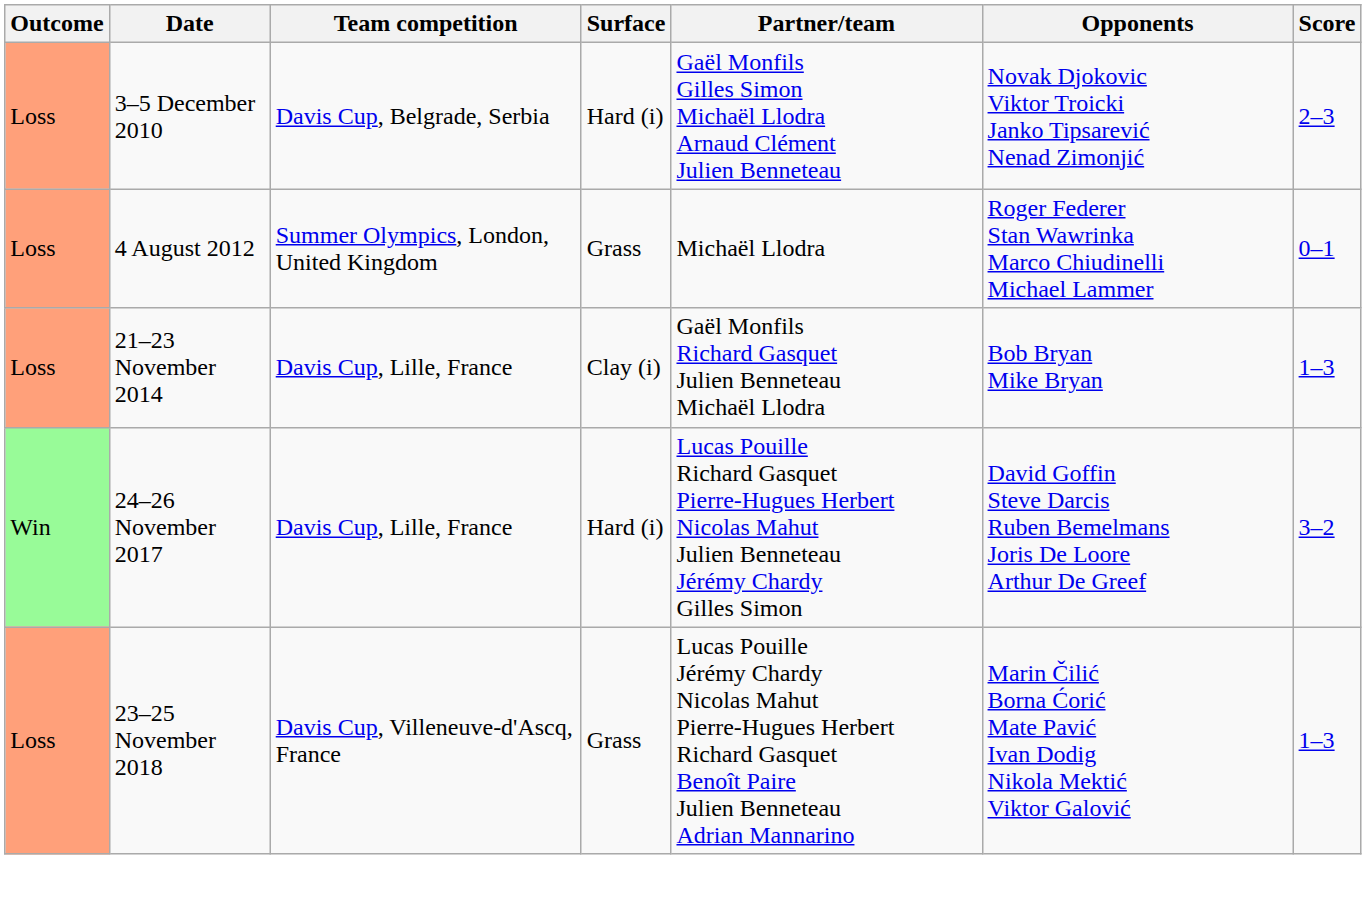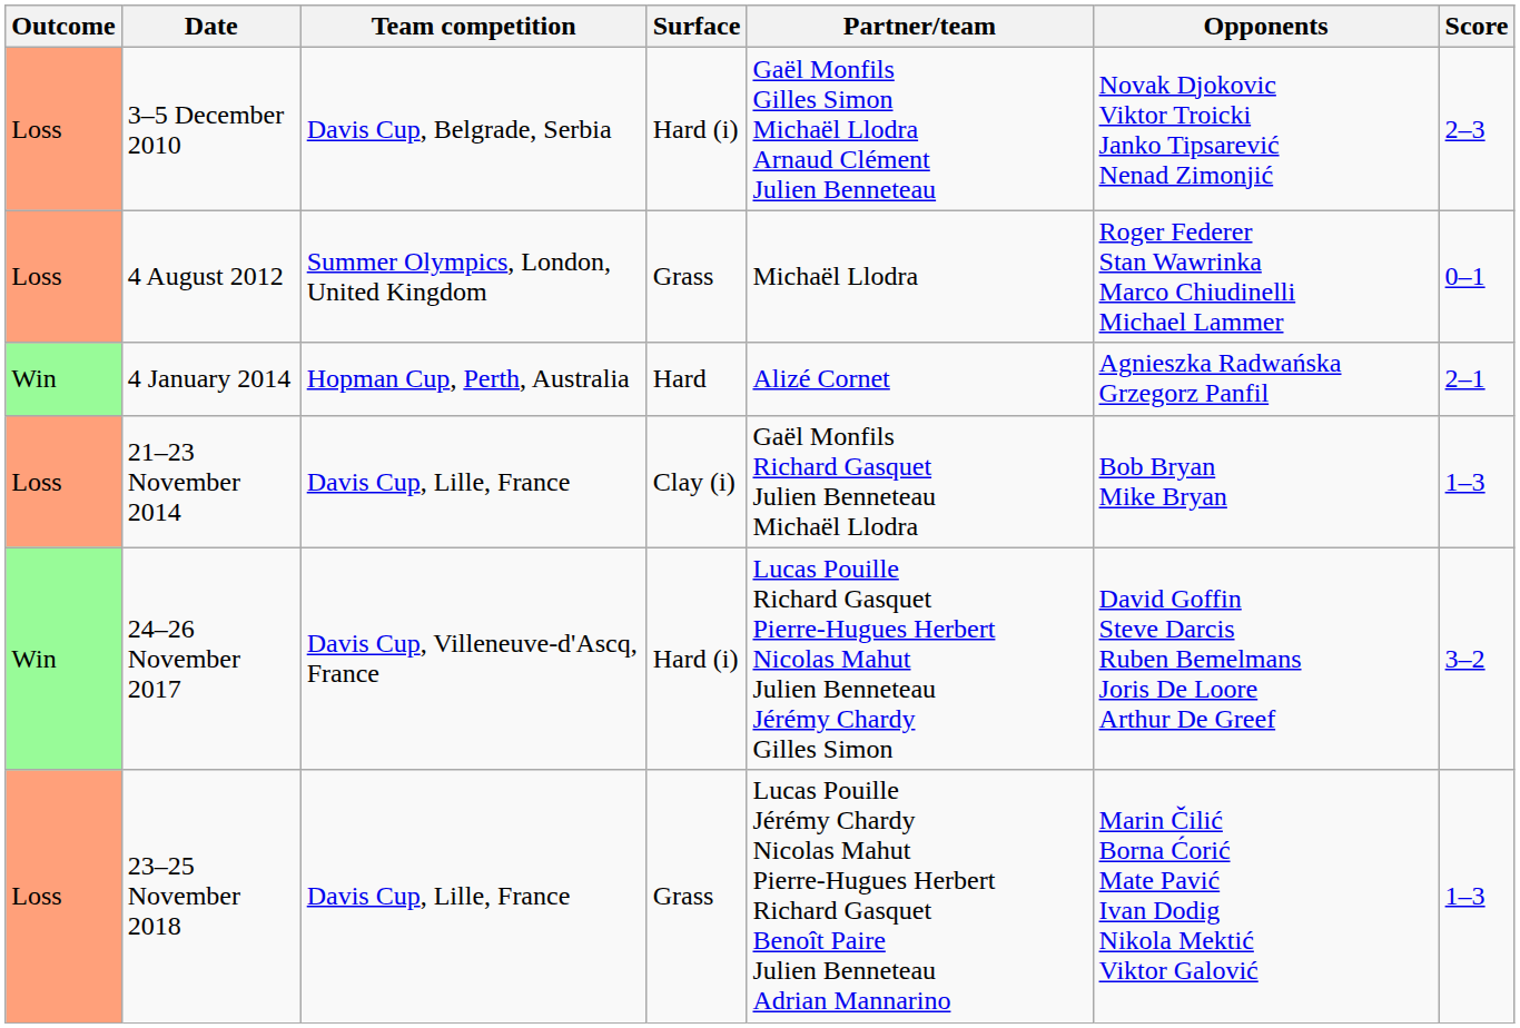 <table class="sortable wikitable">
 <tr>
 <th>Outcome</th>
 <th width=100>Date</th>
 <th width=200>Team competition</th>
 <th>Surface</th>
 <th width=200>Partner/team</th>
 <th width=200>Opponents</th>
 <th class=unsortable>Score</th>
 </tr>
 <tr>
 <td style="background:#ffa07a;">Loss</td>
 <td>3–5 December 2010</td>
 <td><a href='#'>Davis Cup</a>, Belgrade, Serbia</td>
 <td>Hard (i)</td>
 <td> <a href='#'>Gaël Monfils</a><br> <a href='#'>Gilles Simon</a><br> <a href='#'>Michaël Llodra</a><br> <a href='#'>Arnaud Clément</a><br> <a href='#'>Julien Benneteau</a></td>
 <td> <a href='#'>Novak Djokovic</a><br> <a href='#'>Viktor Troicki</a><br> <a href='#'>Janko Tipsarević</a><br> <a href='#'>Nenad Zimonjić</a></td>
 <td><a href='#'>2–3</a></td>
 </tr>
 <tr>
 <td style="background:#ffa07a;">Loss</td>
 <td>4 August 2012</td>
 <td><a href='#'>Summer Olympics</a>, London, United Kingdom</td>
 <td>Grass</td>
 <td> Michaël Llodra</td>
 <td> <a href='#'>Roger Federer</a><br> <a href='#'>Stan Wawrinka</a><br> <a href='#'>Marco Chiudinelli</a><br> <a href='#'>Michael Lammer</a></td>
 <td><a href='#'>0–1</a></td>
 </tr>
 <tr>
+<td style="background:#98fb98;">Win</td>
+<td>4 January 2014</td>
+<td><a href='#'>Hopman Cup</a>, <a href='#'>Perth</a>, Australia</td>
+<td>Hard</td>
+<td> <a href='#'>Alizé Cornet</a></td>
+<td> <a href='#'>Agnieszka Radwańska</a><br> <a href='#'>Grzegorz Panfil</a></td>
+<td><a href='#'>2–1</a></td>
+</tr>
+<tr>
 <td style="background:#ffa07a;">Loss</td>
 <td>21–23 November 2014</td>
 <td><a href='#'>Davis Cup</a>, Lille, France</td>
 <td>Clay (i)</td>
 <td> Gaël Monfils<br> <a href='#'>Richard Gasquet</a><br> Julien Benneteau<br> Michaël Llodra</td>
 <td> <a href='#'>Bob Bryan</a><br> <a href='#'>Mike Bryan</a></td>
 <td><a href='#'>1–3</a></td>
 </tr>
 <tr>
 <td style="background:#98fb98;">Win</td>
 <td>24–26 November 2017</td>
-<td><a href='#'>Davis Cup</a>, Lille, France</td>
+<td><a href='#'>Davis Cup</a>, Villeneuve-d'Ascq, France</td>
 <td>Hard (i)</td>
 <td> <a href='#'>Lucas Pouille</a><br> Richard Gasquet<br> <a href='#'>Pierre-Hugues Herbert</a><br> <a href='#'>Nicolas Mahut</a><br> Julien Benneteau<br> <a href='#'>Jérémy Chardy</a><br> Gilles Simon</td>
 <td> <a href='#'>David Goffin</a><br> <a href='#'>Steve Darcis</a><br> <a href='#'>Ruben Bemelmans</a><br> <a href='#'>Joris De Loore</a><br> <a href='#'>Arthur De Greef</a></td>
 <td><a href='#'>3–2</a></td>
 </tr>
 <tr>
 <td style="background:#ffa07a;">Loss</td>
 <td>23–25 November 2018</td>
-<td><a href='#'>Davis Cup</a>, Villeneuve-d'Ascq, France</td>
+<td><a href='#'>Davis Cup</a>, Lille, France</td>
 <td>Grass</td>
 <td> Lucas Pouille<br> Jérémy Chardy<br> Nicolas Mahut<br> Pierre-Hugues Herbert<br> Richard Gasquet<br> <a href='#'>Benoît Paire</a><br> Julien Benneteau<br> <a href='#'>Adrian Mannarino</a></td>
 <td> <a href='#'>Marin Čilić</a><br> <a href='#'>Borna Ćorić</a><br> <a href='#'>Mate Pavić</a><br> <a href='#'>Ivan Dodig</a><br> <a href='#'>Nikola Mektić</a><br> <a href='#'>Viktor Galović</a></td>
 <td><a href='#'>1–3</a></td>
 </tr>
 </table>
